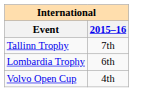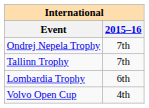 <table class="wikitable" style="text-align:center">
 <tr>
 <th style="background-color: #ffdead; " colspan=2 align=center>International</th>
 </tr>
 <tr>
 <th>Event</th>
 <th><a href='#'>2015–16</a></th>
+</tr>
+<tr>
+<td align=left> <a href='#'>Ondrej Nepela Trophy</a></td>
+<td>7th</td>
 </tr>
 <tr>
 <td align=left> <a href='#'>Tallinn Trophy</a></td>
 <td>7th</td>
 </tr>
 <tr>
 <td align=left><a href='#'>Lombardia Trophy</a></td>
 <td>6th</td>
 </tr>
 <tr>
 <td align=left><a href='#'>Volvo Open Cup</a></td>
 <td>4th</td>
 </tr>
 </table>
